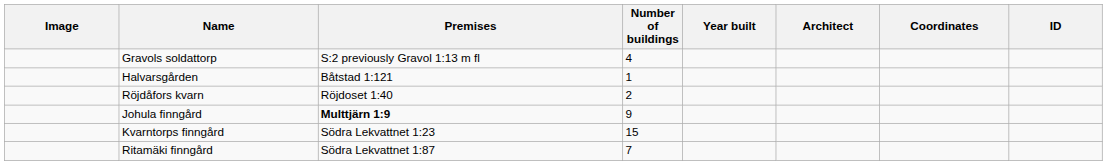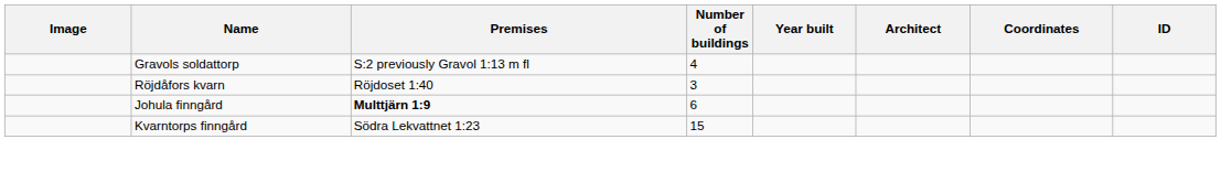 <table class="wikitable" width="95%">
 <tr>
 <th width="150">Image</th>
 <th>Name</th>
 <th>Premises</th>
 <th width="75">Number of<br>buildings</th>
 <th width="120">Year built</th>
 <th>Architect</th>
 <th width="170">Coordinates</th>
 <th width="120">ID</th>
 </tr>
 <tr>
 <td></td>
 <td>Gravols soldattorp</td>
 <td>S:2 previously Gravol 1:13 m fl</td>
 <td>4</td>
 <td></td>
 <td></td>
 <td></td>
 <td></td>
 </tr>
 <tr>
 <td></td>
-<td>Halvarsgården</td>
-<td>Båtstad 1:121</td>
-<td>1</td>
-<td></td>
-<td></td>
-<td></td>
-<td></td>
-</tr>
-<tr>
-<td></td>
 <td>Röjdåfors kvarn</td>
 <td>Röjdoset 1:40</td>
-<td>2</td>
+<td>3</td>
 <td></td>
 <td></td>
 <td></td>
 <td></td>
 </tr>
 <tr>
 <td></td>
 <td>Johula finngård</td>
 <td><strong>Multtjärn 1:9</strong></td>
-<td>9</td>
+<td>6</td>
 <td></td>
 <td></td>
 <td></td>
 <td></td>
 </tr>
 <tr>
 <td></td>
 <td>Kvarntorps finngård</td>
 <td>Södra Lekvattnet 1:23</td>
 <td>15</td>
 <td></td>
 <td></td>
 <td></td>
 <td></td>
 </tr>
-<tr>
-<td></td>
-<td>Ritamäki finngård</td>
-<td>Södra Lekvattnet 1:87</td>
-<td>7</td>
-<td></td>
-<td></td>
-<td></td>
-<td></td>
-</tr>
 </table>
